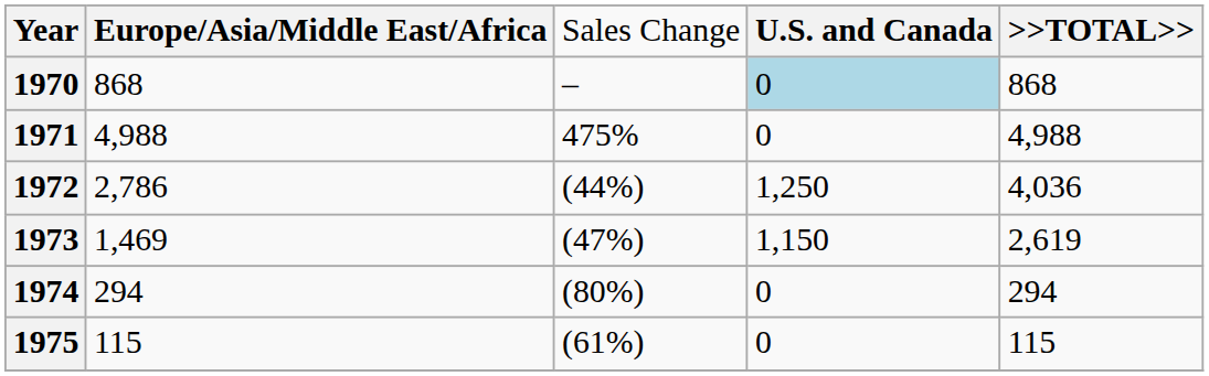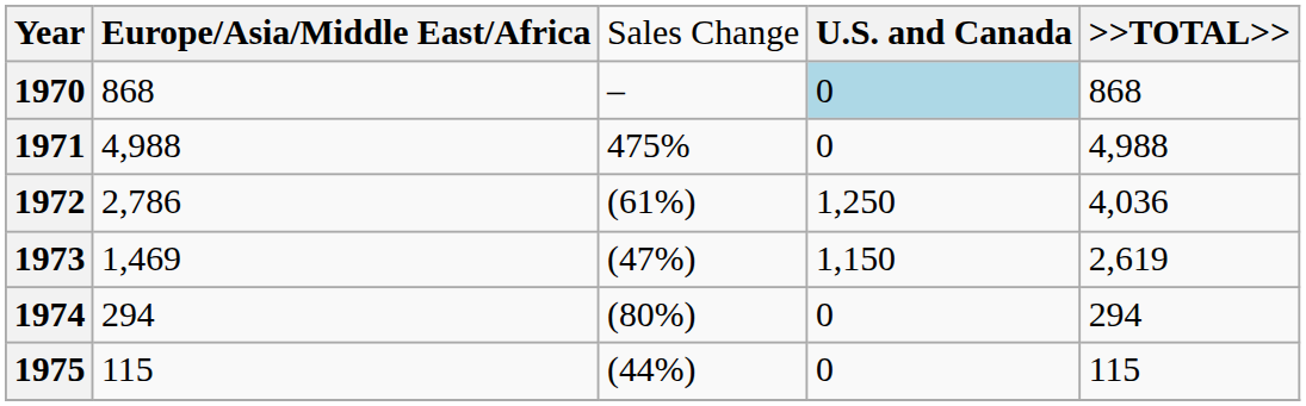 <table class="wikitable" style="font-size:100%;">
 <tr>
 <th>Year</th>
 <th>Europe/Asia/Middle East/Africa</th>
 <td>Sales Change</td>
 <th>U.S. and Canada</th>
 <th>>>TOTAL>></th>
 </tr>
 <tr>
 <th>1970</th>
 <td>868</td>
 <td>–</td>
 <td style="background: lightblue;">0</td>
 <td>868</td>
 </tr>
 <tr>
 <th>1971</th>
 <td>4,988</td>
 <td>475%</td>
 <td>0</td>
 <td>4,988</td>
 </tr>
 <tr>
 <th>1972</th>
 <td>2,786</td>
-<td>(44%)</td>
+<td>(61%)</td>
 <td>1,250</td>
 <td>4,036</td>
 </tr>
 <tr>
 <th>1973</th>
 <td>1,469</td>
 <td>(47%)</td>
 <td>1,150</td>
 <td>2,619</td>
 </tr>
 <tr>
 <th>1974</th>
 <td>294</td>
 <td>(80%)</td>
 <td>0</td>
 <td>294</td>
 </tr>
 <tr>
 <th>1975</th>
 <td>115</td>
-<td>(61%)</td>
+<td>(44%)</td>
 <td>0</td>
 <td>115</td>
 </tr>
 <tr>
 </tr>
 </table>
